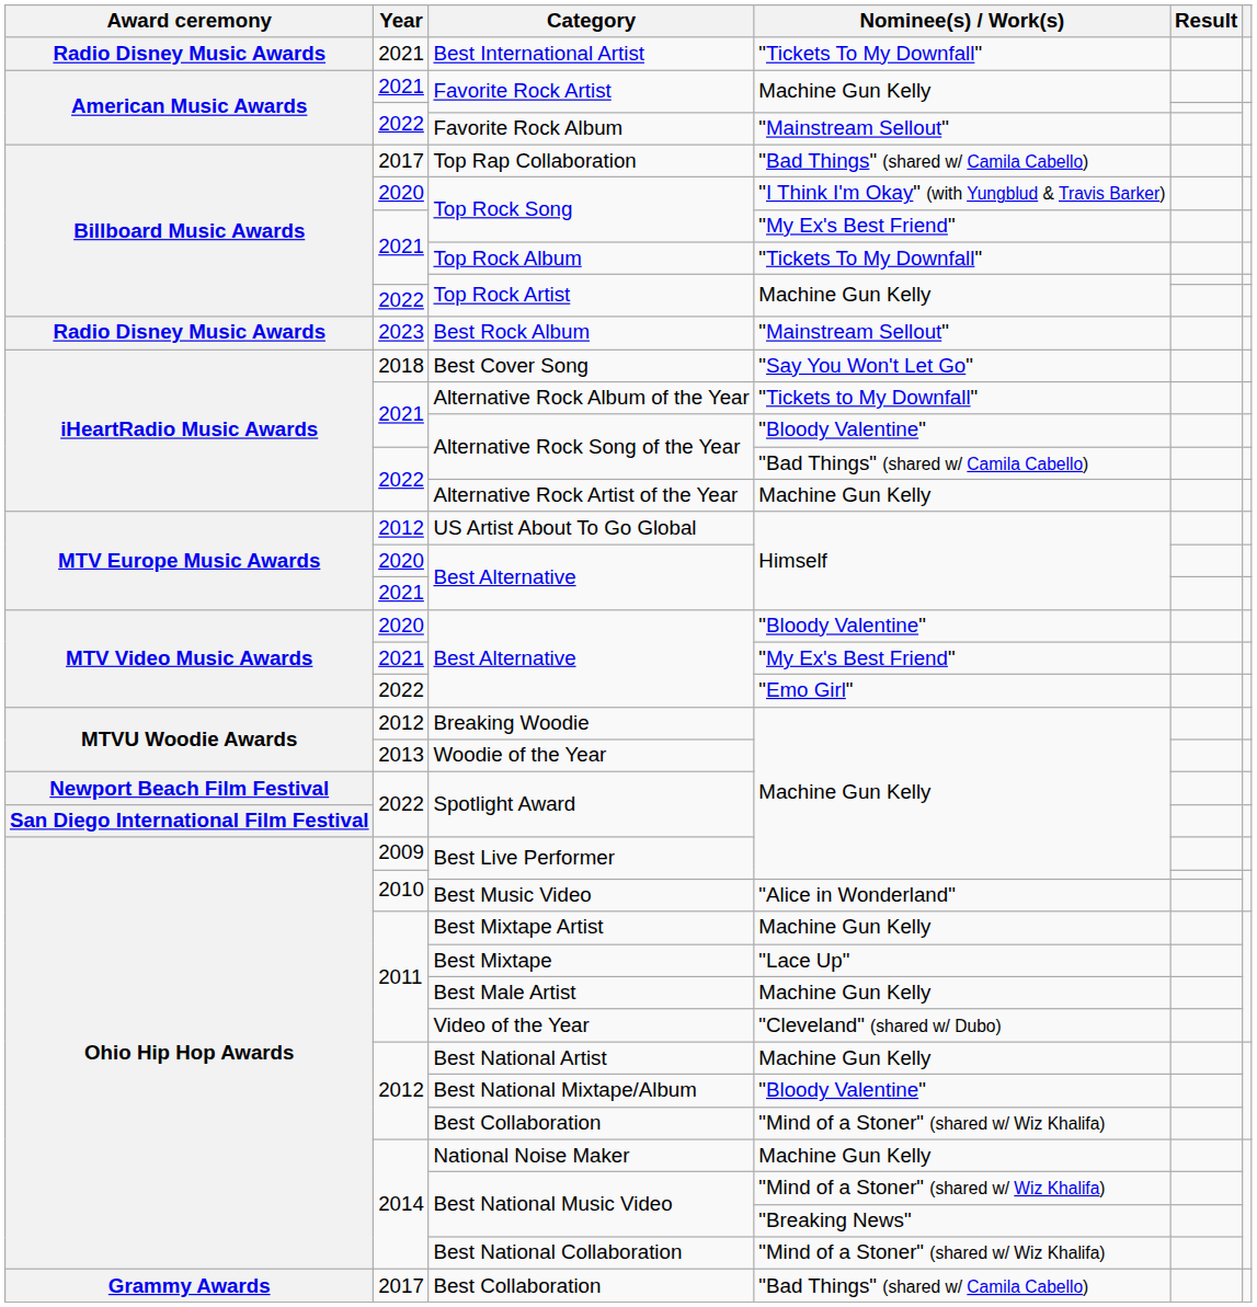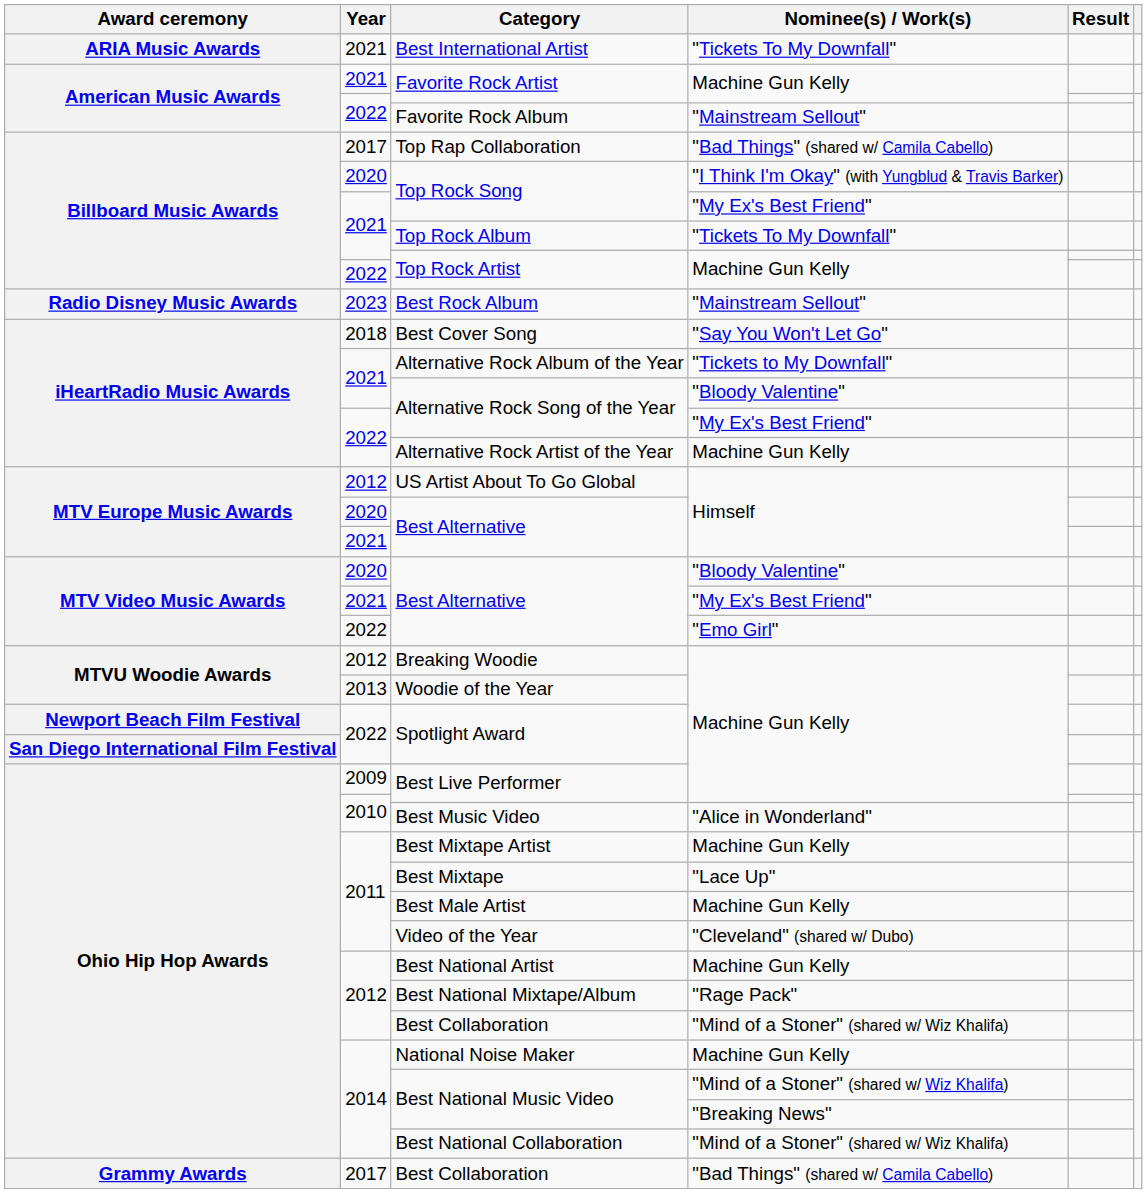 <table class="wikitable sortable plainrowheaders">
 <tr>
 <th scope="col">Award ceremony</th>
 <th scope="col">Year</th>
 <th scope="col">Category</th>
 <th scope="col">Nominee(s) / Work(s)</th>
 <th scope="col">Result</th>
 <th scope="col" class="unsortable"></th>
 </tr>
 <tr>
-<th scope="row"><a href='#'>Radio Disney Music Awards</a></th>
+<th scope="row"><a href='#'>ARIA Music Awards</a></th>
 <td>2021</td>
 <td><a href='#'>Best International Artist</a></td>
 <td>"<a href='#'>Tickets To My Downfall</a>"</td>
 <td></td>
 <td></td>
 </tr>
 <tr>
 <th rowspan="3" scope="row"><a href='#'>American Music Awards</a></th>
 <td rowspan="1"><a href='#'>2021</a></td>
 <td rowspan="2"><a href='#'>Favorite Rock Artist</a></td>
 <td rowspan="2">Machine Gun Kelly</td>
 <td></td>
 <td></td>
 </tr>
 <tr>
 <td rowspan="2"><a href='#'>2022</a></td>
 <td></td>
 <td rowspan="2"></td>
 </tr>
 <tr>
 <td>Favorite Rock Album</td>
 <td>"<a href='#'>Mainstream Sellout</a>"</td>
 <td></td>
 </tr>
 <tr>
 <th scope="row" rowspan="6"><a href='#'>Billboard Music Awards</a></th>
 <td>2017</td>
 <td>Top Rap Collaboration</td>
 <td>"<a href='#'>Bad Things</a>" <small>(shared w/ <a href='#'>Camila Cabello</a>)</small></td>
 <td></td>
 <td></td>
 </tr>
 <tr>
 <td><a href='#'>2020</a></td>
 <td rowspan="2"><a href='#'>Top Rock Song</a></td>
 <td>"<a href='#'>I Think I'm Okay</a>" <small>(with <a href='#'>Yungblud</a> & <a href='#'>Travis Barker</a>)</small></td>
 <td></td>
 <td></td>
 </tr>
 <tr>
 <td rowspan="3"><a href='#'>2021</a></td>
 <td>"<a href='#'>My Ex's Best Friend</a>" </td>
 <td></td>
 <td></td>
 </tr>
 <tr>
 <td><a href='#'>Top Rock Album</a></td>
 <td>"<a href='#'>Tickets To My Downfall</a>"</td>
 <td></td>
 <td></td>
 </tr>
 <tr>
 <td rowspan="2"><a href='#'>Top Rock Artist</a></td>
 <td rowspan="2">Machine Gun Kelly</td>
 <td></td>
 <td></td>
 </tr>
 <tr>
 <td><a href='#'>2022</a></td>
 <td></td>
 <td></td>
 </tr>
 <tr>
 <th scope="row"><a href='#'>Radio Disney Music Awards</a></th>
 <td><a href='#'>2023</a></td>
 <td><a href='#'>Best Rock Album</a></td>
 <td>"<a href='#'>Mainstream Sellout</a>"</td>
 <td></td>
 <td></td>
 </tr>
 <tr>
 <th scope="row" rowspan="5"><a href='#'>iHeartRadio Music Awards</a></th>
 <td rowspan="1">2018</td>
 <td>Best Cover Song</td>
 <td>"<a href='#'>Say You Won't Let Go</a>" </td>
 <td></td>
 <td rowspan="1"></td>
 </tr>
 <tr>
 <td rowspan="2"><a href='#'>2021</a></td>
 <td>Alternative Rock Album of the Year</td>
 <td>"<a href='#'>Tickets to My Downfall</a>"</td>
 <td></td>
 <td></td>
 </tr>
 <tr>
 <td rowspan="2">Alternative Rock Song of the Year</td>
 <td>"<a href='#'>Bloody Valentine</a>"</td>
 <td></td>
 <td></td>
 </tr>
 <tr>
 <td rowspan="2"><a href='#'>2022</a></td>
-<td>"Bad Things" <small>(shared w/ <a href='#'>Camila Cabello</a>)</small></td>
+<td>"<a href='#'>My Ex's Best Friend</a>" </td>
 <td></td>
 <td></td>
 </tr>
 <tr>
 <td>Alternative Rock Artist of the Year</td>
 <td>Machine Gun Kelly</td>
 <td></td>
 <td></td>
 </tr>
 <tr>
 <th scope="row" rowspan="3"><a href='#'>MTV Europe Music Awards</a></th>
 <td><a href='#'>2012</a></td>
 <td>US Artist About To Go Global</td>
 <td rowspan="3">Himself</td>
 <td></td>
 <td></td>
 </tr>
 <tr>
 <td><a href='#'>2020</a></td>
 <td rowspan="2"><a href='#'>Best Alternative</a></td>
 <td></td>
 <td></td>
 </tr>
 <tr>
 <td><a href='#'>2021</a></td>
 <td></td>
 <td></td>
 </tr>
 <tr>
 <th rowspan="3" scope="row"><a href='#'>MTV Video Music Awards</a></th>
 <td><a href='#'>2020</a></td>
 <td rowspan="3"><a href='#'>Best Alternative</a></td>
 <td>"<a href='#'>Bloody Valentine</a>"</td>
 <td></td>
 <td></td>
 </tr>
 <tr>
 <td><a href='#'>2021</a></td>
 <td>"<a href='#'>My Ex's Best Friend</a>" </td>
 <td></td>
 <td></td>
 </tr>
 <tr>
 <td>2022</td>
 <td>"<a href='#'>Emo Girl</a>" </td>
 <td></td>
 <td></td>
 </tr>
 <tr>
 <th scope="row" rowspan="2">MTVU Woodie Awards</th>
 <td>2012</td>
 <td>Breaking Woodie</td>
 <td rowspan="6">Machine Gun Kelly</td>
 <td></td>
 <td></td>
 </tr>
 <tr>
 <td>2013</td>
 <td>Woodie of the Year</td>
 <td></td>
 <td></td>
 </tr>
 <tr>
 <th scope="row"><a href='#'>Newport Beach Film Festival</a></th>
 <td rowspan="2">2022</td>
 <td rowspan="2">Spotlight Award</td>
 <td></td>
 <td></td>
 </tr>
 <tr>
 <th scope="row"><a href='#'>San Diego International Film Festival</a></th>
 <td></td>
 <td></td>
 </tr>
 <tr>
 <th rowspan="14" scope="row">Ohio Hip Hop Awards</th>
 <td>2009</td>
 <td rowspan="2">Best Live Performer</td>
 <td></td>
 <td></td>
 </tr>
 <tr>
 <td rowspan="2">2010</td>
 <td></td>
 <td rowspan="2"></td>
 </tr>
 <tr>
 <td>Best Music Video</td>
 <td>"Alice in Wonderland"</td>
 <td></td>
 </tr>
 <tr>
 <td rowspan="4">2011</td>
 <td>Best Mixtape Artist</td>
 <td>Machine Gun Kelly</td>
 <td></td>
 <td rowspan="4"></td>
 </tr>
 <tr>
 <td>Best Mixtape</td>
 <td>"Lace Up"</td>
 <td></td>
 </tr>
 <tr>
 <td>Best Male Artist</td>
 <td>Machine Gun Kelly</td>
 <td></td>
 </tr>
 <tr>
 <td>Video of the Year</td>
 <td>"Cleveland" <small>(shared w/ Dubo)</small></td>
 <td></td>
 </tr>
 <tr>
 <td rowspan="3">2012</td>
 <td>Best National Artist</td>
 <td>Machine Gun Kelly</td>
 <td></td>
 <td rowspan="3"></td>
 </tr>
 <tr>
 <td>Best National Mixtape/Album</td>
-<td>"<a href='#'>Bloody Valentine</a>"</td>
+<td>"Rage Pack"</td>
 <td></td>
 </tr>
 <tr>
 <td>Best Collaboration</td>
 <td>"Mind of a Stoner" <small>(shared w/ Wiz Khalifa)</small></td>
 <td></td>
 </tr>
 <tr>
 <td rowspan="4">2014</td>
 <td>National Noise Maker</td>
 <td>Machine Gun Kelly</td>
 <td></td>
 <td rowspan="4"></td>
 </tr>
 <tr>
 <td rowspan="2">Best National Music Video</td>
 <td>"Mind of a Stoner" <small>(shared w/ <a href='#'>Wiz Khalifa</a>)</small></td>
 <td></td>
 </tr>
 <tr>
 <td>"Breaking News"</td>
 <td></td>
 </tr>
 <tr>
 <td>Best National Collaboration</td>
 <td>"Mind of a Stoner" <small>(shared w/ Wiz Khalifa)</small></td>
 <td></td>
 </tr>
 <tr>
 <th scope="row"><a href='#'>Grammy Awards</a></th>
 <td>2017</td>
 <td>Best Collaboration</td>
 <td>"Bad Things" <small>(shared w/ <a href='#'>Camila Cabello</a>)</small></td>
 <td></td>
 <td></td>
 </tr>
 </table>
